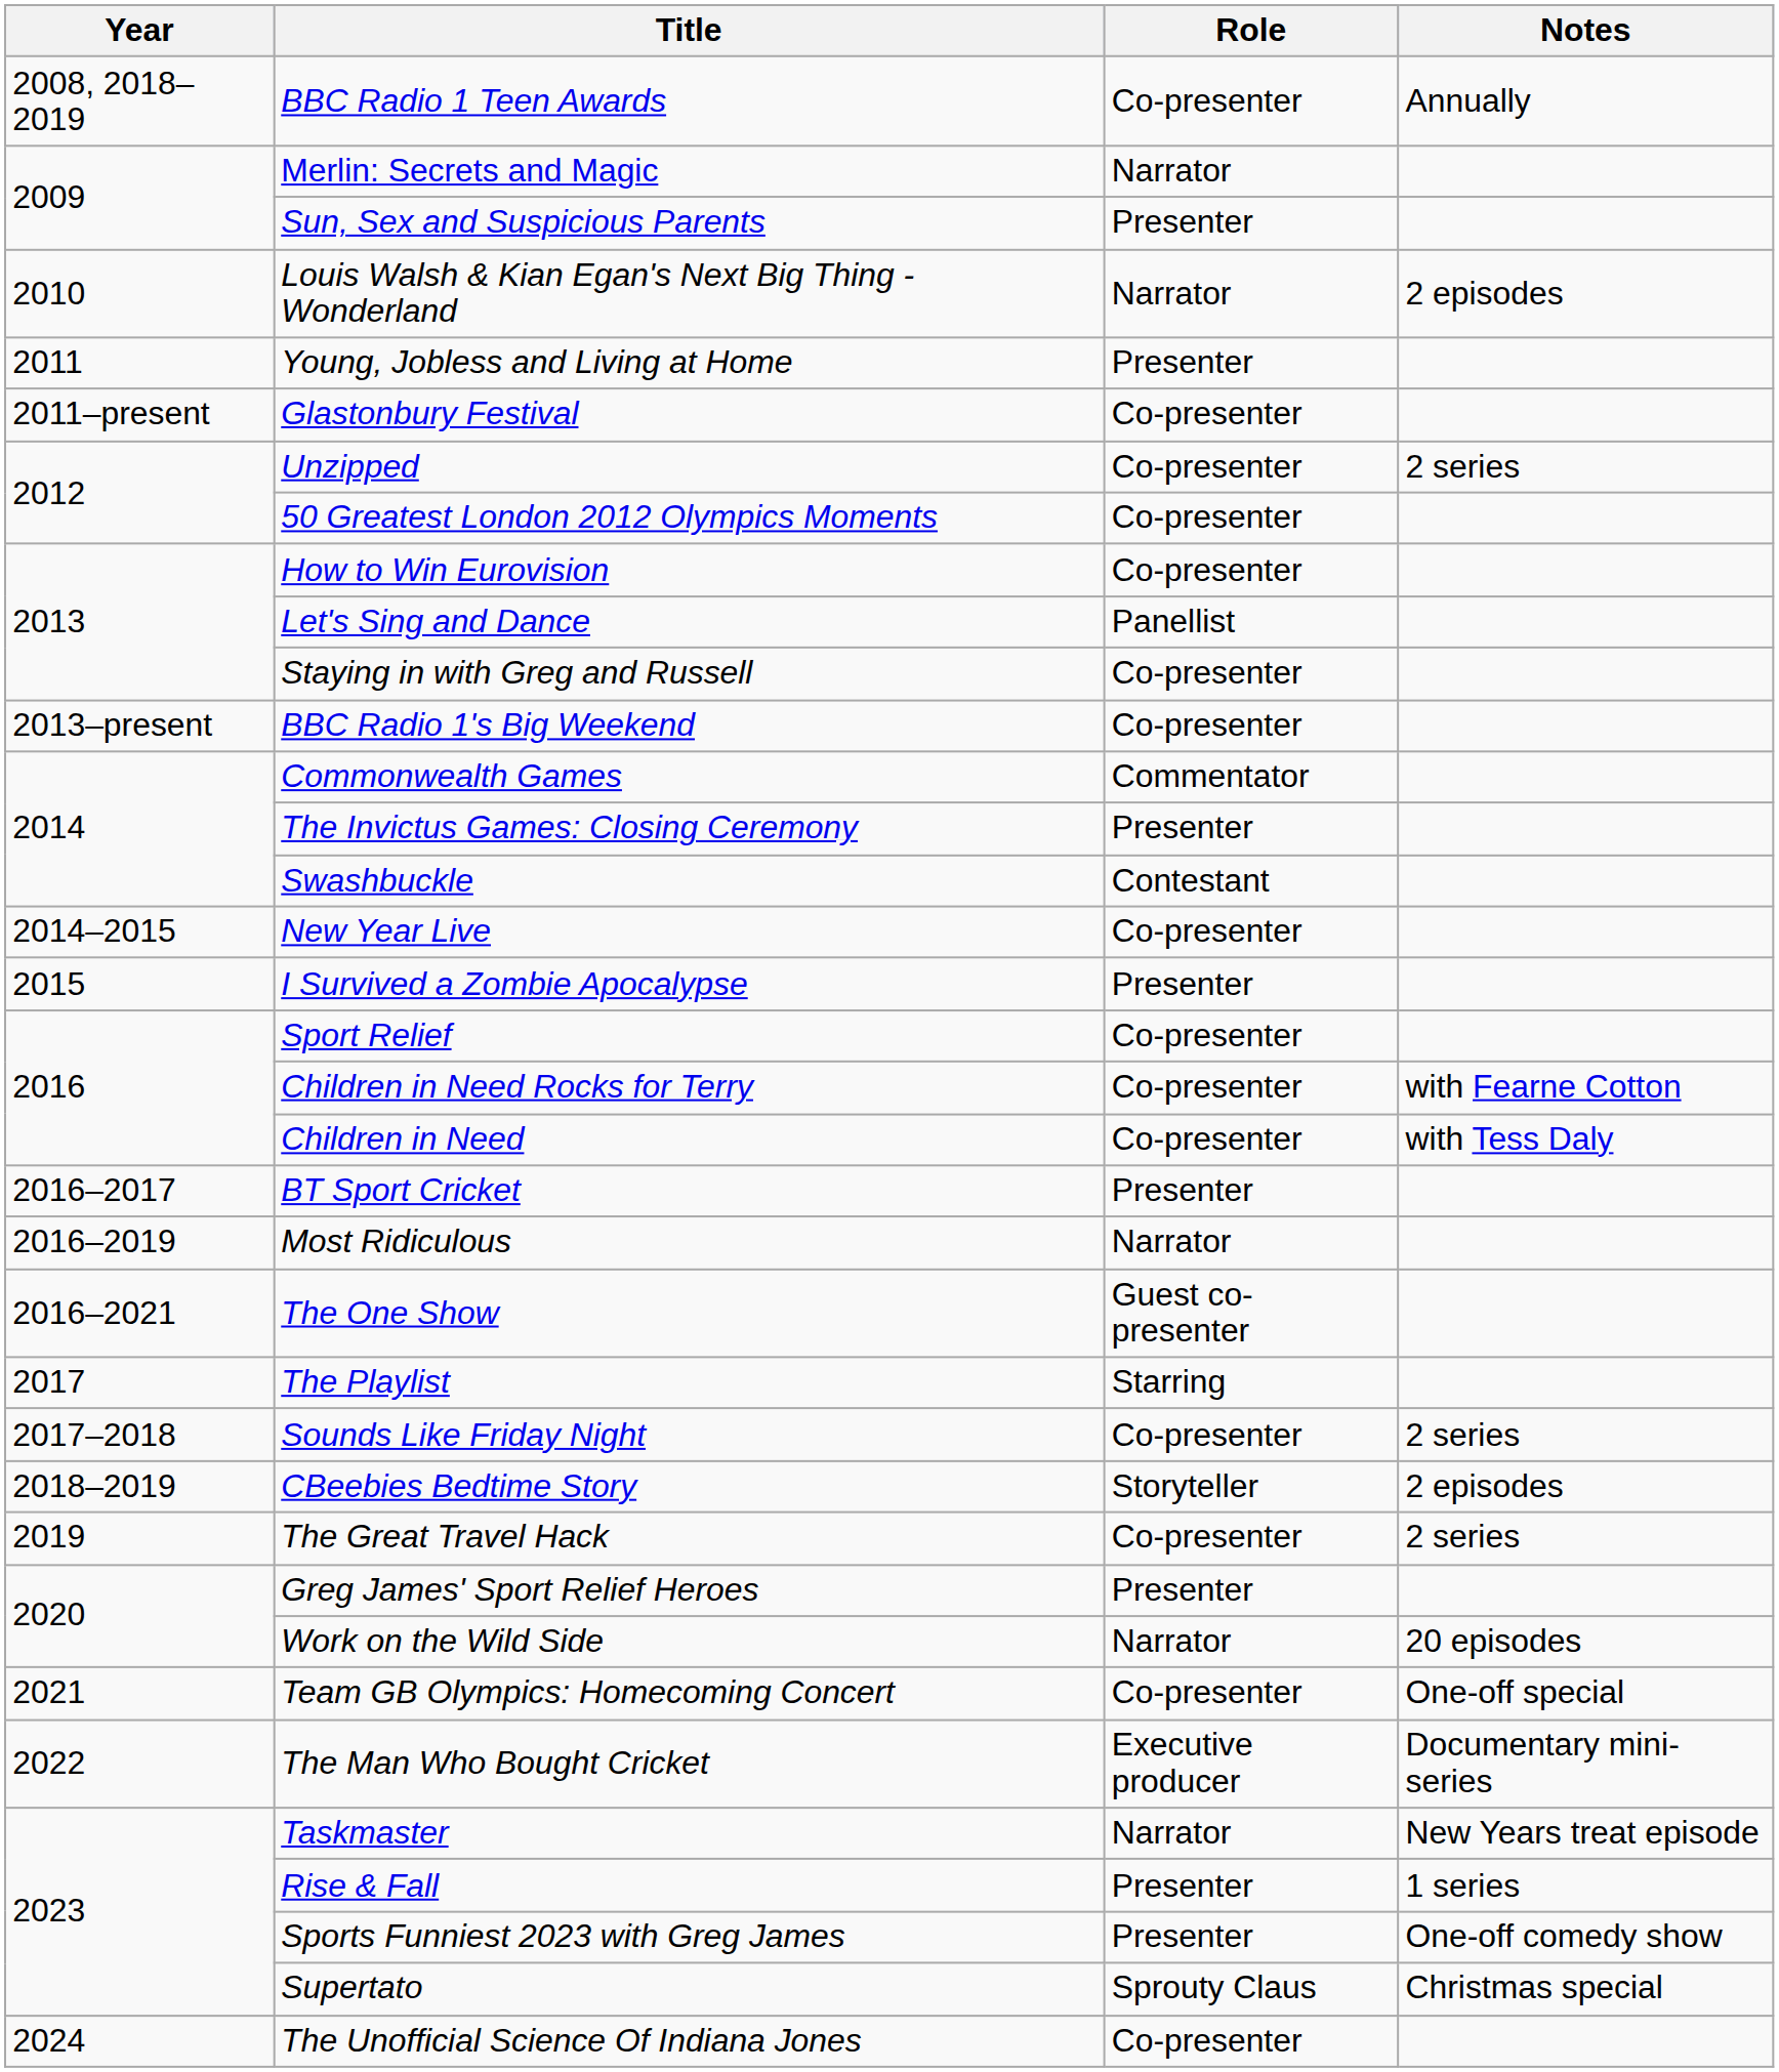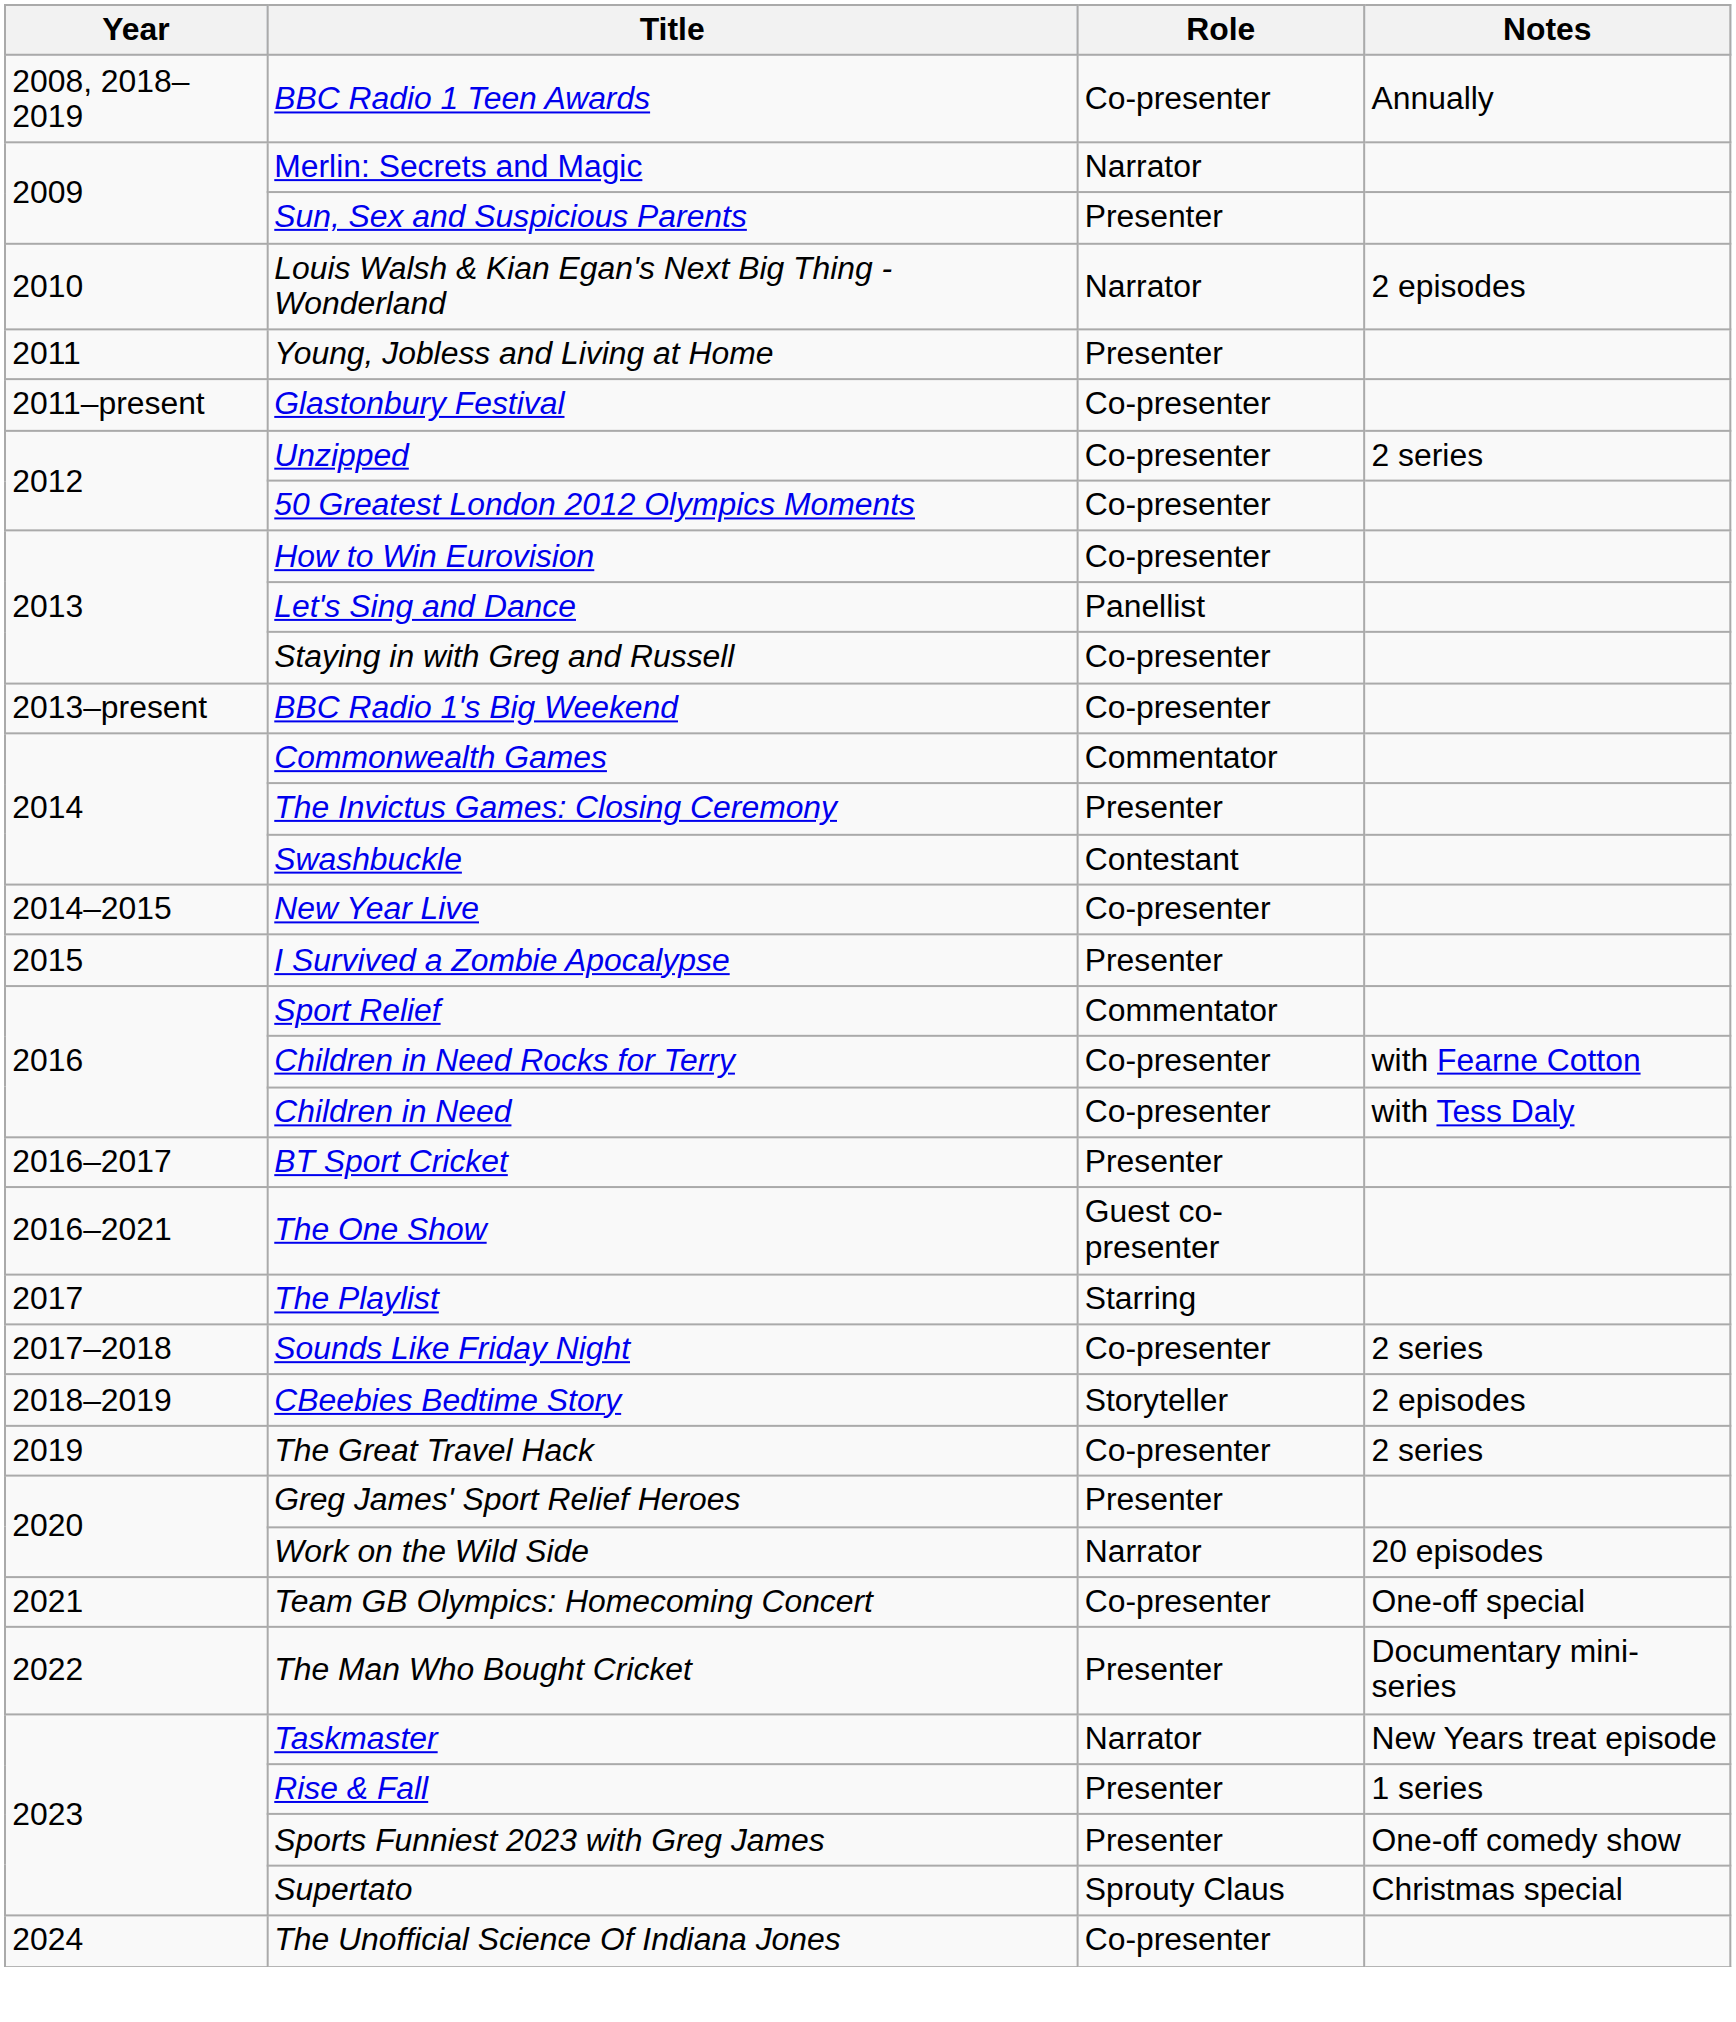 <table class="wikitable">
 <tr style="background:#b0c4de; text-align:center;">
 <th>Year</th>
 <th>Title</th>
 <th>Role</th>
 <th>Notes</th>
 </tr>
 <tr>
 <td>2008, 2018–2019</td>
 <td><em><a href='#'>BBC Radio 1 Teen Awards</a></em></td>
 <td>Co-presenter</td>
 <td>Annually</td>
 </tr>
 <tr>
 <td rowspan="2">2009</td>
 <td><a href='#'>Merlin: Secrets and Magic</a></td>
 <td>Narrator</td>
 <td></td>
 </tr>
 <tr>
 <td><em><a href='#'>Sun, Sex and Suspicious Parents</a></em></td>
 <td>Presenter</td>
 <td></td>
 </tr>
 <tr>
 <td>2010</td>
 <td><em>Louis Walsh & Kian Egan's Next Big Thing - Wonderland</em></td>
 <td>Narrator</td>
 <td>2 episodes</td>
 </tr>
 <tr>
 <td>2011</td>
 <td><em>Young, Jobless and Living at Home</em></td>
 <td>Presenter</td>
 <td></td>
 </tr>
 <tr>
 <td>2011–present</td>
 <td><em><a href='#'>Glastonbury Festival</a></em></td>
 <td>Co-presenter</td>
 <td></td>
 </tr>
 <tr>
 <td rowspan="2">2012</td>
 <td><em><a href='#'>Unzipped</a></em></td>
 <td>Co-presenter</td>
 <td>2 series</td>
 </tr>
 <tr>
 <td><em><a href='#'>50 Greatest London 2012 Olympics Moments</a></em></td>
 <td>Co-presenter</td>
 <td></td>
 </tr>
 <tr>
 <td rowspan="3">2013</td>
 <td><em><a href='#'>How to Win Eurovision</a></em></td>
 <td>Co-presenter</td>
 <td></td>
 </tr>
 <tr>
 <td><em><a href='#'>Let's Sing and Dance</a></em></td>
 <td>Panellist</td>
 <td></td>
 </tr>
 <tr>
 <td><em>Staying in with Greg and Russell</em></td>
 <td>Co-presenter</td>
 <td></td>
 </tr>
 <tr>
 <td>2013–present</td>
 <td><em><a href='#'>BBC Radio 1's Big Weekend</a></em></td>
 <td>Co-presenter</td>
 <td></td>
 </tr>
 <tr>
 <td rowspan="3">2014</td>
 <td><em><a href='#'>Commonwealth Games</a></em></td>
 <td>Commentator</td>
 <td></td>
 </tr>
 <tr>
 <td><em><a href='#'>The Invictus Games: Closing Ceremony</a></em></td>
 <td>Presenter</td>
 <td></td>
 </tr>
 <tr>
 <td><em><a href='#'>Swashbuckle</a></em></td>
 <td>Contestant</td>
 <td></td>
 </tr>
 <tr>
 <td>2014–2015</td>
 <td><em><a href='#'>New Year Live</a></em></td>
 <td>Co-presenter</td>
 <td></td>
 </tr>
 <tr>
 <td>2015</td>
 <td><em><a href='#'>I Survived a Zombie Apocalypse</a></em></td>
 <td>Presenter</td>
 <td></td>
 </tr>
 <tr>
 <td rowspan="3">2016</td>
 <td><em><a href='#'>Sport Relief</a></em></td>
-<td>Co-presenter</td>
+<td>Commentator</td>
 <td></td>
 </tr>
 <tr>
 <td><em><a href='#'>Children in Need Rocks for Terry</a></em></td>
 <td>Co-presenter</td>
 <td>with <a href='#'>Fearne Cotton</a></td>
 </tr>
 <tr>
 <td><em><a href='#'>Children in Need</a></em></td>
 <td>Co-presenter</td>
 <td>with <a href='#'>Tess Daly</a></td>
 </tr>
 <tr>
 <td>2016–2017</td>
 <td><em><a href='#'>BT Sport Cricket</a></em></td>
 <td>Presenter</td>
-<td></td>
-</tr>
-<tr>
-<td>2016–2019</td>
-<td><em>Most Ridiculous</em></td>
-<td>Narrator</td>
 <td></td>
 </tr>
 <tr>
 <td>2016–2021</td>
 <td><em><a href='#'>The One Show</a></em></td>
 <td>Guest co-presenter</td>
 <td></td>
 </tr>
 <tr>
 <td>2017</td>
 <td><em><a href='#'>The Playlist</a></em></td>
 <td>Starring</td>
 <td></td>
 </tr>
 <tr>
 <td>2017–2018</td>
 <td><em><a href='#'>Sounds Like Friday Night</a></em></td>
 <td>Co-presenter</td>
 <td>2 series</td>
 </tr>
 <tr>
 <td>2018–2019</td>
 <td><em><a href='#'>CBeebies Bedtime Story</a></em></td>
 <td>Storyteller</td>
 <td>2 episodes</td>
 </tr>
 <tr>
 <td>2019</td>
 <td><em>The Great Travel Hack</em></td>
 <td>Co-presenter</td>
 <td>2 series</td>
 </tr>
 <tr>
 <td rowspan="2">2020</td>
 <td><em>Greg James' Sport Relief Heroes</em></td>
 <td>Presenter</td>
 <td></td>
 </tr>
 <tr>
 <td><em>Work on the Wild Side</em></td>
 <td>Narrator</td>
 <td>20 episodes</td>
 </tr>
 <tr>
 <td>2021</td>
 <td><em>Team GB Olympics: Homecoming Concert</em></td>
 <td>Co-presenter</td>
 <td>One-off special</td>
 </tr>
 <tr>
 <td>2022</td>
 <td><em>The Man Who Bought Cricket</em></td>
-<td>Executive producer</td>
+<td>Presenter</td>
 <td>Documentary mini-series</td>
 </tr>
 <tr>
 <td rowspan="4">2023</td>
 <td><em><a href='#'>Taskmaster</a></em></td>
 <td>Narrator</td>
 <td>New Years treat episode</td>
 </tr>
 <tr>
 <td><em><a href='#'>Rise & Fall</a></em></td>
 <td>Presenter</td>
 <td>1 series</td>
 </tr>
 <tr>
 <td><em>Sports Funniest 2023 with Greg James</em></td>
 <td>Presenter</td>
 <td>One-off comedy show</td>
 </tr>
 <tr>
 <td><em>Supertato</em></td>
 <td>Sprouty Claus</td>
 <td>Christmas special</td>
 </tr>
 <tr>
 <td>2024</td>
 <td><em>The Unofficial Science Of Indiana Jones</em></td>
 <td>Co-presenter</td>
 <td></td>
 </tr>
 </table>
